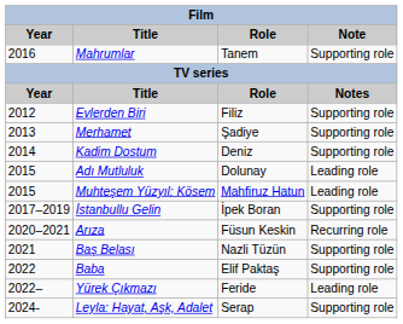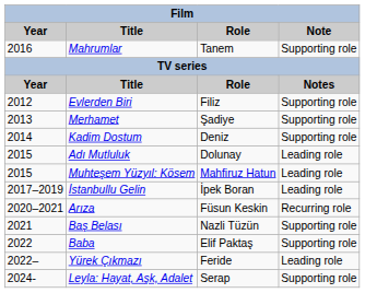 <table class="wikitable" style="font-size:90%">
 <tr>
 <th colspan="4" style="background:LightSteelBlue">Film</th>
 </tr>
 <tr>
 <th style="background:#CCCCCC">Year</th>
 <th style="background:#CCCCCC">Title</th>
 <th style="background:#CCCCCC">Role</th>
 <th style="background:#CCCCCC">Note</th>
 </tr>
 <tr>
 <td>2016</td>
 <td><em><a href='#'>Mahrumlar</a></em></td>
 <td>Tanem</td>
 <td>Supporting role</td>
 </tr>
 <tr>
 <th colspan="4" style="background:LightSteelBlue">TV series</th>
 </tr>
 <tr>
 <th style="background:#CCCCCC">Year</th>
 <th style="background:#CCCCCC">Title</th>
 <th style="background:#CCCCCC">Role</th>
 <th style="background:#CCCCCC">Notes</th>
 </tr>
 <tr>
 <td>2012</td>
 <td><em><a href='#'>Evlerden Biri</a></em></td>
 <td>Filiz</td>
 <td>Supporting role</td>
 </tr>
 <tr>
 <td>2013</td>
 <td><em><a href='#'>Merhamet</a></em></td>
 <td>Şadiye</td>
 <td>Supporting role</td>
 </tr>
 <tr>
 <td>2014</td>
 <td><em><a href='#'>Kadim Dostum</a></em></td>
 <td>Deniz</td>
 <td>Supporting role</td>
 </tr>
 <tr>
 <td>2015</td>
 <td><em><a href='#'>Adı Mutluluk</a></em></td>
 <td>Dolunay</td>
 <td>Leading role</td>
 </tr>
 <tr>
 <td>2015</td>
 <td><em><a href='#'>Muhteşem Yüzyıl: Kösem</a></em></td>
 <td><a href='#'>Mahfiruz Hatun</a></td>
 <td>Leading role</td>
 </tr>
 <tr>
 <td>2017–2019</td>
 <td><em><a href='#'>İstanbullu Gelin</a></em></td>
 <td>İpek Boran</td>
-<td>Supporting role</td>
+<td>Leading role</td>
 </tr>
 <tr>
 <td>2020–2021</td>
 <td><em><a href='#'>Arıza</a></em></td>
 <td>Füsun Keskin</td>
 <td>Recurring role</td>
 </tr>
 <tr>
 <td>2021</td>
 <td><em><a href='#'>Baş Belası</a></em></td>
 <td>Nazli Tüzün</td>
 <td>Supporting role</td>
 </tr>
 <tr>
 <td>2022</td>
 <td><em><a href='#'>Baba</a></em></td>
 <td>Elif Paktaş</td>
 <td>Supporting role</td>
 </tr>
 <tr>
 <td>2022–</td>
 <td><em><a href='#'>Yürek Çıkmazı</a></em></td>
 <td>Feride</td>
 <td>Leading role</td>
 </tr>
 <tr>
 <td>2024-</td>
 <td><em><a href='#'>Leyla: Hayat, Aşk, Adalet</a></em></td>
 <td>Serap</td>
 <td>Supporting role</td>
 </tr>
 </table>
